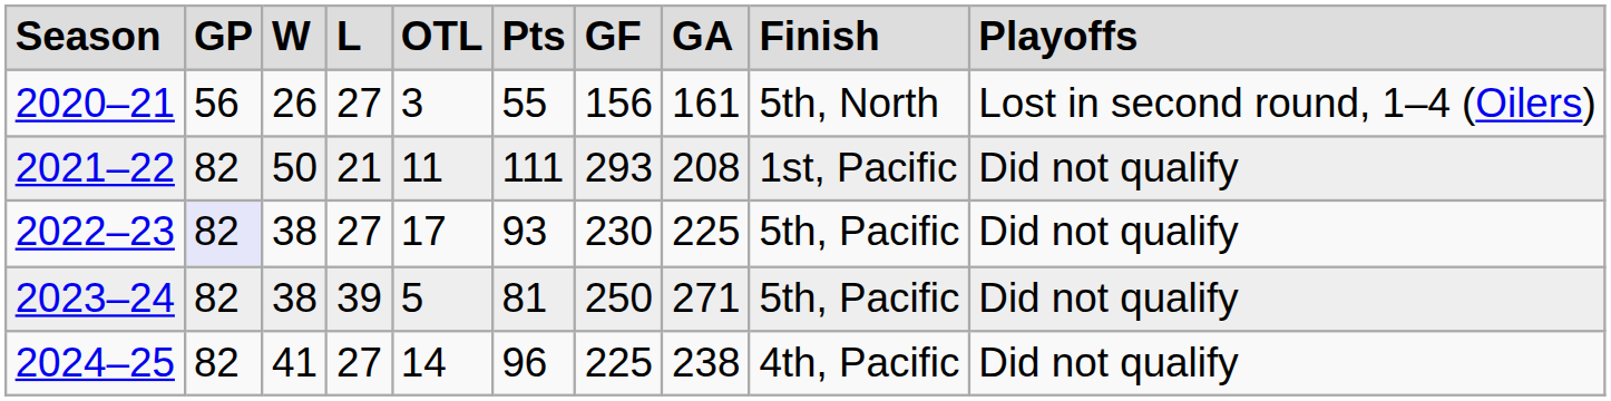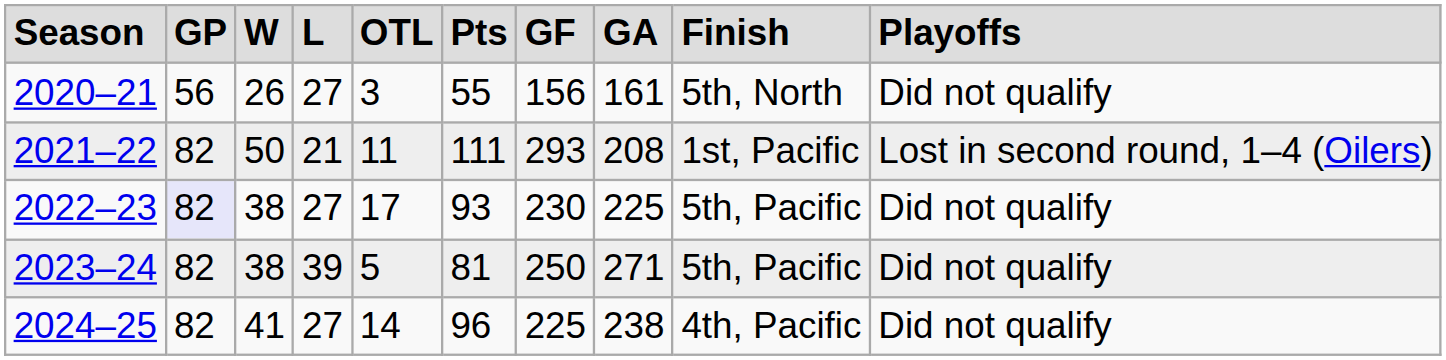 <table class="wikitable">
 <tr style="font-weight:bold; background:#ddd;">
 <td>Season</td>
 <td>GP</td>
 <td>W</td>
 <td>L</td>
 <td>OTL</td>
 <td>Pts</td>
 <td>GF</td>
 <td>GA</td>
 <td>Finish</td>
 <td>Playoffs</td>
 </tr>
 <tr>
 <td><a href='#'>2020–21</a></td>
 <td>56</td>
 <td>26</td>
 <td>27</td>
 <td>3</td>
 <td>55</td>
 <td>156</td>
 <td>161</td>
 <td>5th, North</td>
-<td>Lost in second round, 1–4 (<a href='#'>Oilers</a>)</td>
+<td>Did not qualify</td>
 </tr>
 <tr style="background:#eee;">
 <td><a href='#'>2021–22</a></td>
 <td>82</td>
 <td>50</td>
 <td>21</td>
 <td>11</td>
 <td>111</td>
 <td>293</td>
 <td>208</td>
 <td>1st, Pacific</td>
-<td>Did not qualify</td>
+<td>Lost in second round, 1–4 (<a href='#'>Oilers</a>)</td>
 </tr>
 <tr>
 <td><a href='#'>2022–23</a></td>
 <td style="background: lavender;">82</td>
 <td>38</td>
 <td>27</td>
 <td>17</td>
 <td>93</td>
 <td>230</td>
 <td>225</td>
 <td>5th, Pacific</td>
 <td>Did not qualify</td>
 </tr>
 <tr style="background:#eee;">
 <td><a href='#'>2023–24</a></td>
 <td>82</td>
 <td>38</td>
 <td>39</td>
 <td>5</td>
 <td>81</td>
 <td>250</td>
 <td>271</td>
 <td>5th, Pacific</td>
 <td>Did not qualify</td>
 </tr>
 <tr>
 <td><a href='#'>2024–25</a></td>
 <td>82</td>
 <td>41</td>
 <td>27</td>
 <td>14</td>
 <td>96</td>
 <td>225</td>
 <td>238</td>
 <td>4th, Pacific</td>
 <td>Did not qualify</td>
 </tr>
 </table>
